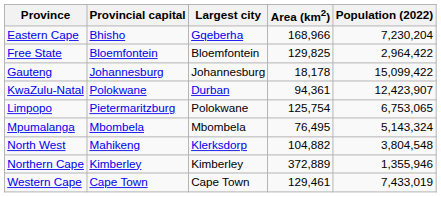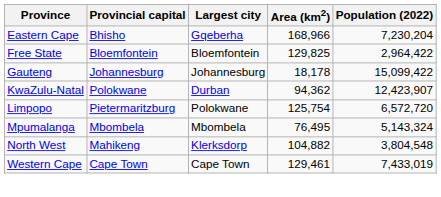 <table class="wikitable sortable" style="font-size: 85%; text-align: right">
 <tr>
 <th>Province</th>
 <th>Provincial capital</th>
 <th>Largest city</th>
 <th>Area (km<sup>2</sup>)</th>
 <th>Population (2022)</th>
 </tr>
 <tr>
 <td align="left"><a href='#'>Eastern Cape</a></td>
 <td align="left"><a href='#'>Bhisho</a></td>
 <td align="left"><a href='#'>Gqeberha</a></td>
 <td>168,966</td>
 <td>7,230,204</td>
 </tr>
 <tr>
 <td align="left"><a href='#'>Free State</a></td>
 <td align="left"><a href='#'>Bloemfontein</a></td>
 <td align="left">Bloemfontein</td>
 <td>129,825</td>
 <td>2,964,422</td>
 </tr>
 <tr>
 <td align="left"><a href='#'>Gauteng</a></td>
 <td align="left"><a href='#'>Johannesburg</a></td>
 <td align="left">Johannesburg</td>
 <td>18,178</td>
 <td>15,099,422</td>
 </tr>
 <tr>
 <td align="left"><a href='#'>KwaZulu-Natal</a></td>
 <td align="left"><a href='#'>Polokwane</a></td>
 <td align="left"><a href='#'>Durban</a></td>
-<td>94,361</td>
+<td>94,362</td>
 <td>12,423,907</td>
 </tr>
 <tr>
 <td align="left"><a href='#'>Limpopo</a></td>
 <td align="left"><a href='#'>Pietermaritzburg</a></td>
 <td align="left">Polokwane</td>
 <td>125,754</td>
-<td>6,753,065</td>
+<td>6,572,720</td>
 </tr>
 <tr>
 <td align="left"><a href='#'>Mpumalanga</a></td>
 <td align="left"><a href='#'>Mbombela</a></td>
 <td align="left">Mbombela</td>
 <td>76,495</td>
 <td>5,143,324</td>
 </tr>
 <tr>
 <td align="left"><a href='#'>North West</a></td>
 <td align="left"><a href='#'>Mahikeng</a></td>
 <td align="left"><a href='#'>Klerksdorp</a></td>
 <td>104,882</td>
 <td>3,804,548</td>
 </tr>
 <tr>
-<td align="left"><a href='#'>Northern Cape</a></td>
-<td align="left"><a href='#'>Kimberley</a></td>
-<td align="left">Kimberley</td>
-<td>372,889</td>
-<td>1,355,946</td>
-</tr>
-<tr>
 <td align="left"><a href='#'>Western Cape</a></td>
 <td align="left"><a href='#'>Cape Town</a></td>
 <td align="left">Cape Town</td>
 <td>129,461</td>
 <td>7,433,019</td>
 </tr>
 </table>
